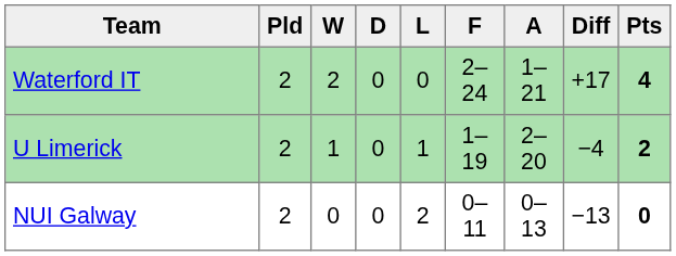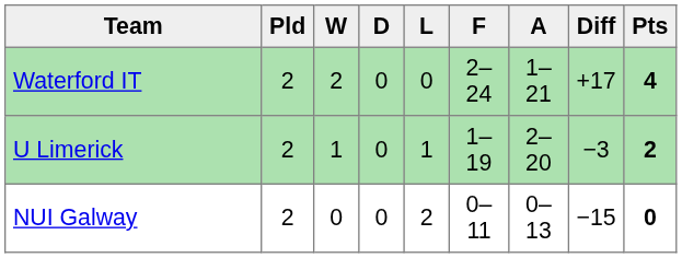 <table style=border-collapse:collapse border=1 cellspacing=0 cellpadding=5>
 <tr align=center bgcolor=#efefef>
 <th width=165>Team</th>
 <th width=20>Pld</th>
 <th width=20>W</th>
 <th width=20>D</th>
 <th width=20>L</th>
 <th width=30>F</th>
 <th width=30>A</th>
 <th width=20>Diff</th>
 <th width=20>Pts</th>
 </tr>
 <tr align=center style="background:#ACE1AF;">
 <td style="text-align:left;"><a href='#'>Waterford IT</a></td>
 <td>2</td>
 <td>2</td>
 <td>0</td>
 <td>0</td>
 <td>2–24</td>
 <td>1–21</td>
 <td>+17</td>
 <td><strong>4</strong></td>
 </tr>
 <tr align=center style="background:#ACE1AF;">
 <td style="text-align:left;"><a href='#'>U Limerick</a></td>
 <td>2</td>
 <td>1</td>
 <td>0</td>
 <td>1</td>
 <td>1–19</td>
 <td>2–20</td>
-<td>−4</td>
+<td>−3</td>
 <td><strong>2</strong></td>
 </tr>
 <tr align=center style="background:#FFFFFF;">
 <td style="text-align:left;"><a href='#'>NUI Galway</a></td>
 <td>2</td>
 <td>0</td>
 <td>0</td>
 <td>2</td>
 <td>0–11</td>
 <td>0–13</td>
-<td>−13</td>
+<td>−15</td>
 <td><strong>0</strong></td>
 </tr>
 </table>
